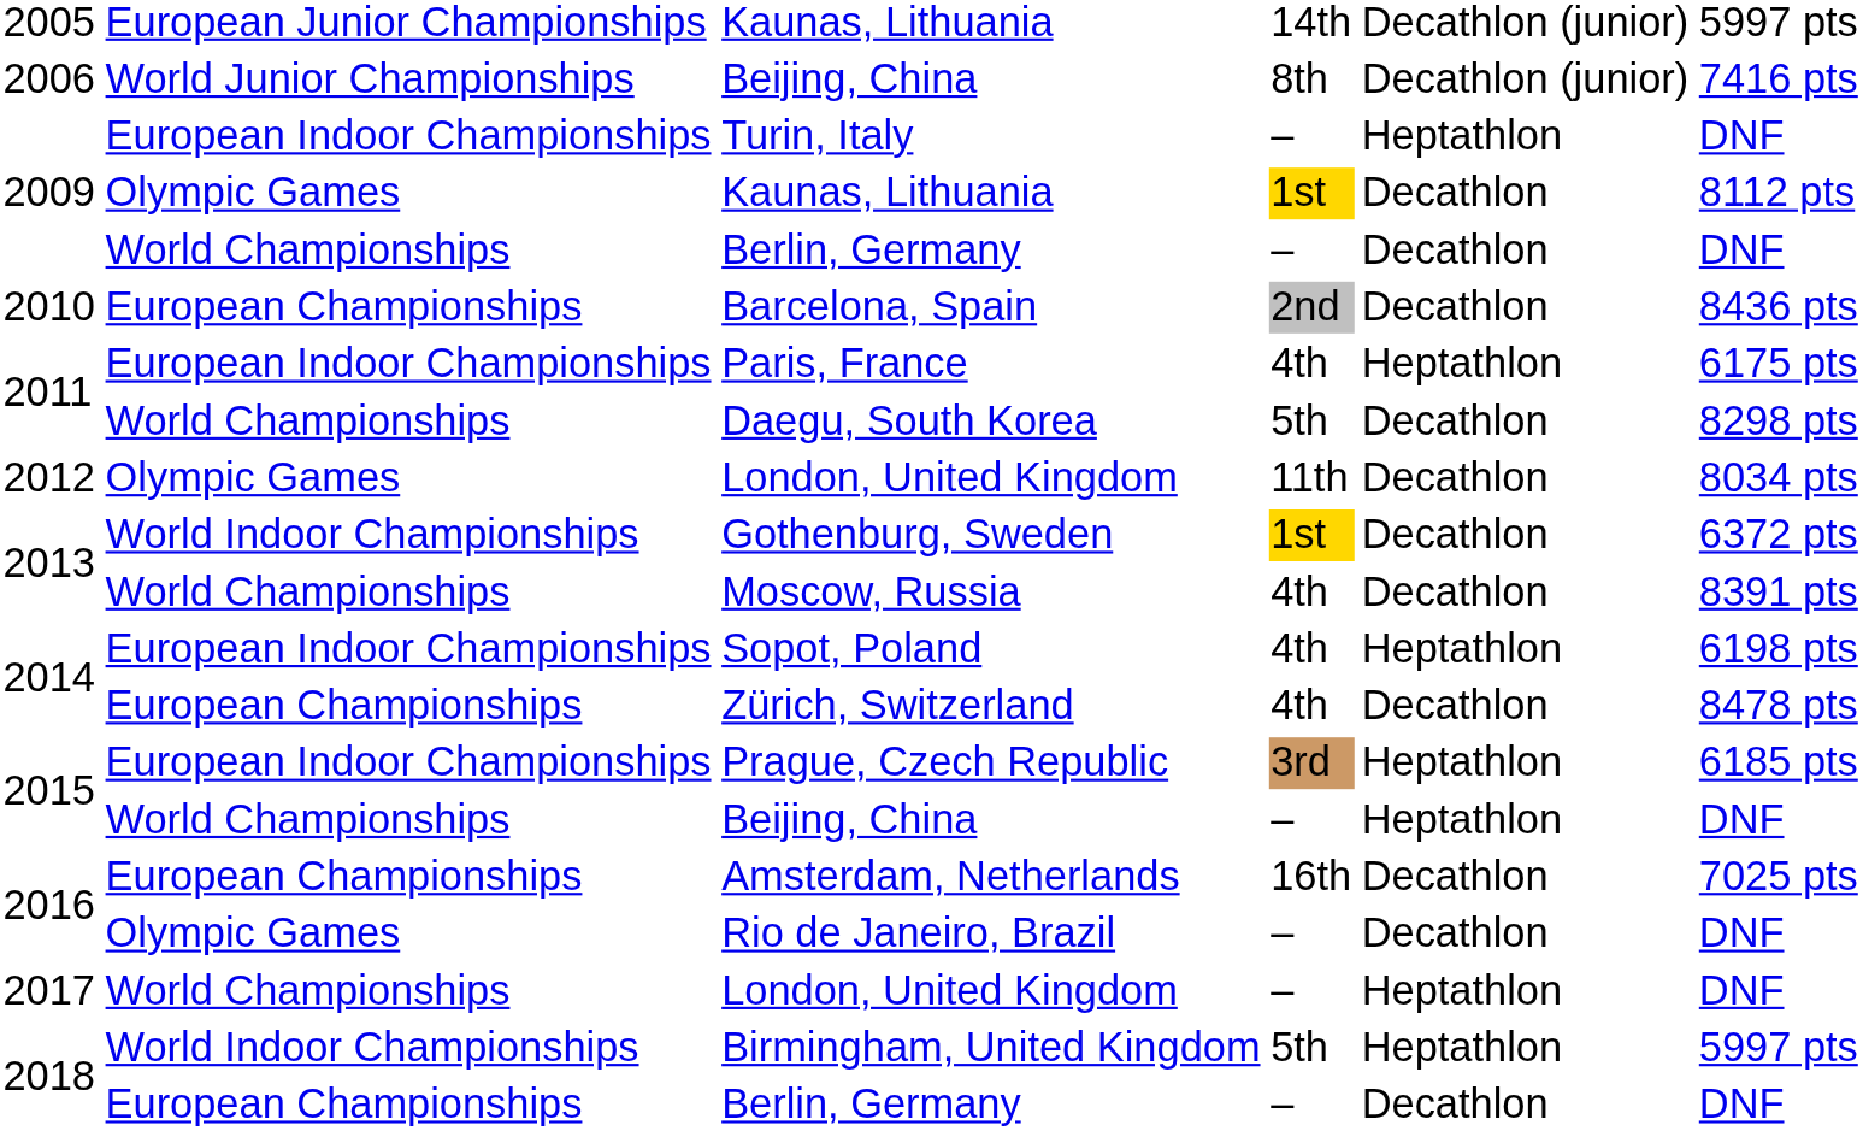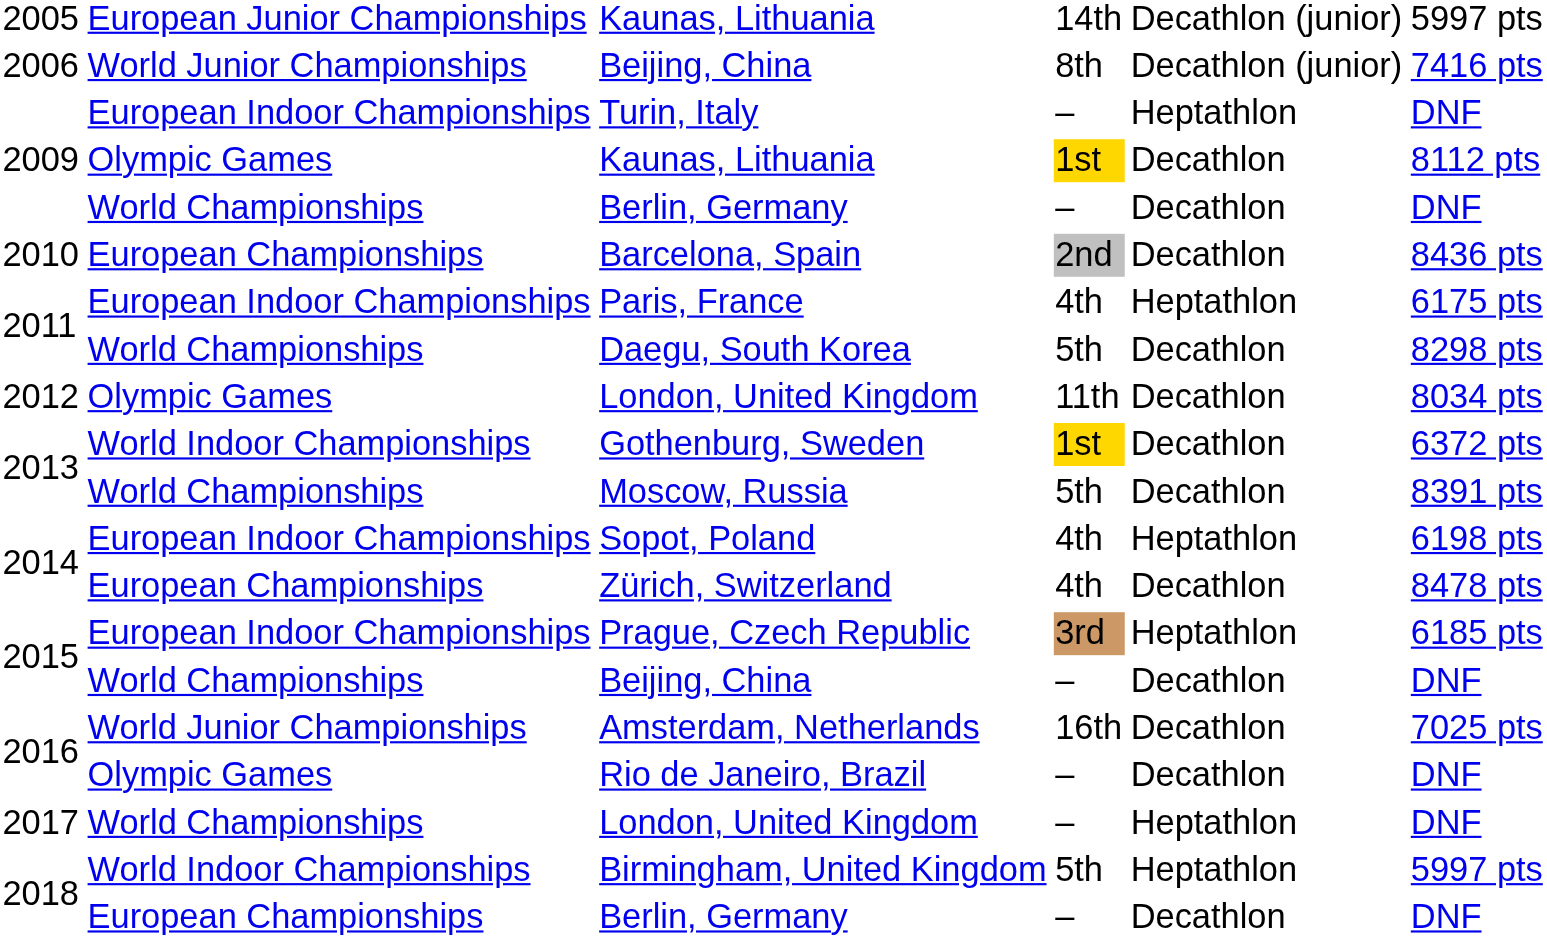 <table>
 <tr>
 <td>2005</td>
 <td><a href='#'>European Junior Championships</a></td>
 <td><a href='#'>Kaunas, Lithuania</a></td>
 <td>14th</td>
 <td>Decathlon (junior)</td>
 <td>5997 pts</td>
 </tr>
 <tr>
 <td>2006</td>
 <td><a href='#'>World Junior Championships</a></td>
 <td><a href='#'>Beijing, China</a></td>
 <td>8th</td>
 <td>Decathlon (junior)</td>
 <td><a href='#'>7416 pts</a></td>
 </tr>
 <tr>
 <td rowspan=3>2009</td>
 <td><a href='#'>European Indoor Championships</a></td>
 <td><a href='#'>Turin, Italy</a></td>
 <td>–</td>
 <td>Heptathlon</td>
 <td><a href='#'>DNF</a></td>
 </tr>
 <tr>
 <td><a href='#'>Olympic Games</a></td>
 <td><a href='#'>Kaunas, Lithuania</a></td>
 <td bgcolor=gold>1st</td>
 <td>Decathlon</td>
 <td><a href='#'>8112 pts</a></td>
 </tr>
 <tr>
 <td><a href='#'>World Championships</a></td>
 <td><a href='#'>Berlin, Germany</a></td>
 <td>–</td>
 <td>Decathlon</td>
 <td><a href='#'>DNF</a></td>
 </tr>
 <tr>
 <td>2010</td>
 <td><a href='#'>European Championships</a></td>
 <td><a href='#'>Barcelona, Spain</a></td>
 <td bgcolor=silver>2nd</td>
 <td>Decathlon</td>
 <td><a href='#'>8436 pts</a></td>
 </tr>
 <tr>
 <td rowspan=2>2011</td>
 <td><a href='#'>European Indoor Championships</a></td>
 <td><a href='#'>Paris, France</a></td>
 <td>4th</td>
 <td>Heptathlon</td>
 <td><a href='#'>6175 pts</a></td>
 </tr>
 <tr>
 <td><a href='#'>World Championships</a></td>
 <td><a href='#'>Daegu, South Korea</a></td>
 <td>5th</td>
 <td>Decathlon</td>
 <td><a href='#'>8298 pts</a></td>
 </tr>
 <tr>
 <td>2012</td>
 <td><a href='#'>Olympic Games</a></td>
 <td><a href='#'>London, United Kingdom</a></td>
 <td>11th</td>
 <td>Decathlon</td>
 <td><a href='#'>8034 pts</a></td>
 </tr>
 <tr>
 <td rowspan=2>2013</td>
 <td><a href='#'>World Indoor Championships</a></td>
 <td><a href='#'>Gothenburg, Sweden</a></td>
 <td bgcolor=gold>1st</td>
 <td>Decathlon</td>
 <td><a href='#'>6372 pts</a></td>
 </tr>
 <tr>
 <td><a href='#'>World Championships</a></td>
 <td><a href='#'>Moscow, Russia</a></td>
-<td>4th</td>
+<td>5th</td>
 <td>Decathlon</td>
 <td><a href='#'>8391 pts</a></td>
 </tr>
 <tr>
 <td rowspan=2>2014</td>
 <td><a href='#'>European Indoor Championships</a></td>
 <td><a href='#'>Sopot, Poland</a></td>
 <td>4th</td>
 <td>Heptathlon</td>
 <td><a href='#'>6198 pts</a></td>
 </tr>
 <tr>
 <td><a href='#'>European Championships</a></td>
 <td><a href='#'>Zürich, Switzerland</a></td>
 <td>4th</td>
 <td>Decathlon</td>
 <td><a href='#'>8478 pts</a></td>
 </tr>
 <tr>
 <td rowspan=2>2015</td>
 <td><a href='#'>European Indoor Championships</a></td>
 <td><a href='#'>Prague, Czech Republic</a></td>
 <td bgcolor=cc9966>3rd</td>
 <td>Heptathlon</td>
 <td><a href='#'>6185 pts</a></td>
 </tr>
 <tr>
 <td><a href='#'>World Championships</a></td>
 <td><a href='#'>Beijing, China</a></td>
 <td>–</td>
-<td>Heptathlon</td>
+<td>Decathlon</td>
 <td><a href='#'>DNF</a></td>
 </tr>
 <tr>
 <td rowspan=2>2016</td>
-<td><a href='#'>European Championships</a></td>
+<td><a href='#'>World Junior Championships</a></td>
 <td><a href='#'>Amsterdam, Netherlands</a></td>
 <td>16th</td>
 <td>Decathlon</td>
 <td><a href='#'>7025 pts</a></td>
 </tr>
 <tr>
 <td><a href='#'>Olympic Games</a></td>
 <td><a href='#'>Rio de Janeiro, Brazil</a></td>
 <td>–</td>
 <td>Decathlon</td>
 <td><a href='#'>DNF</a></td>
 </tr>
 <tr>
 <td>2017</td>
 <td><a href='#'>World Championships</a></td>
 <td><a href='#'>London, United Kingdom</a></td>
 <td>–</td>
 <td>Heptathlon</td>
 <td><a href='#'>DNF</a></td>
 </tr>
 <tr>
 <td rowspan=2>2018</td>
 <td><a href='#'>World Indoor Championships</a></td>
 <td><a href='#'>Birmingham, United Kingdom</a></td>
 <td>5th</td>
 <td>Heptathlon</td>
 <td><a href='#'>5997 pts</a></td>
 </tr>
 <tr>
 <td><a href='#'>European Championships</a></td>
 <td><a href='#'>Berlin, Germany</a></td>
 <td>–</td>
 <td>Decathlon</td>
 <td><a href='#'>DNF</a></td>
 </tr>
 </table>
